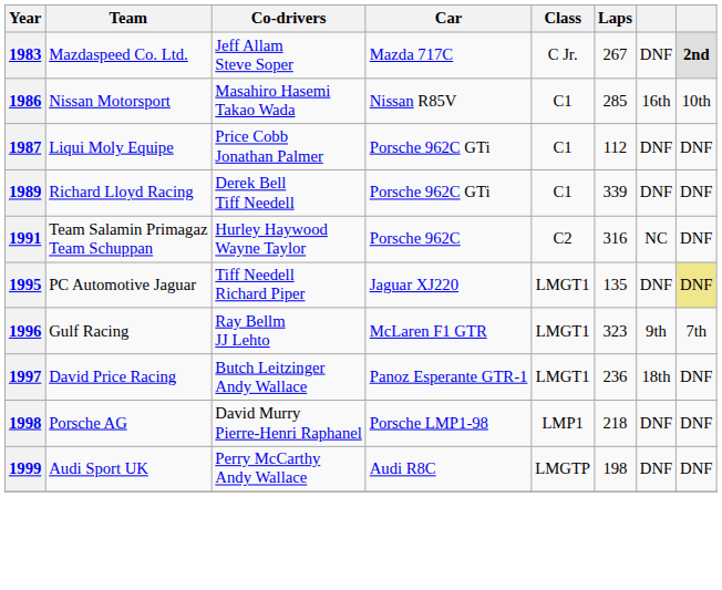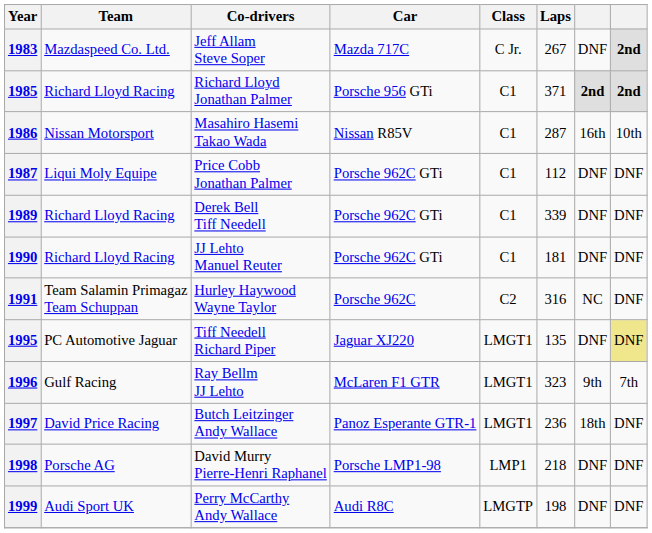 <table class="wikitable" style="text-align:center; font-size:90%">
 <tr>
 <th>Year</th>
 <th>Team</th>
 <th>Co-drivers</th>
 <th>Car</th>
 <th>Class</th>
 <th>Laps</th>
 <th></th>
 <th></th>
 </tr>
 <tr>
 <th><a href='#'>1983</a></th>
 <td align="left"> <a href='#'>Mazdaspeed Co. Ltd.</a></td>
 <td align="left"> <a href='#'>Jeff Allam</a><br> <a href='#'>Steve Soper</a></td>
 <td align="left"><a href='#'>Mazda 717C</a></td>
 <td>C Jr.</td>
 <td>267</td>
 <td>DNF</td>
 <td style="background:#DFDFDF;"><strong>2nd</strong></td>
 </tr>
 <tr>
+<th><a href='#'>1985</a></th>
+<td align="left"> <a href='#'>Richard Lloyd Racing</a></td>
+<td align="left"> <a href='#'>Richard Lloyd</a><br> <a href='#'>Jonathan Palmer</a></td>
+<td align="left"><a href='#'>Porsche 956</a> GTi</td>
+<td>C1</td>
+<td>371</td>
+<td style="background:#DFDFDF;"><strong>2nd</strong></td>
+<td style="background:#DFDFDF;"><strong>2nd</strong></td>
+</tr>
+<tr>
 <th><a href='#'>1986</a></th>
 <td align="left"> <a href='#'>Nissan Motorsport</a></td>
 <td align="left"> <a href='#'>Masahiro Hasemi</a><br> <a href='#'>Takao Wada</a></td>
 <td align="left"><a href='#'>Nissan</a> R85V</td>
 <td>C1</td>
-<td>285</td>
+<td>287</td>
 <td>16th</td>
 <td>10th</td>
 </tr>
 <tr>
 <th><a href='#'>1987</a></th>
 <td align="left"> <a href='#'>Liqui Moly Equipe</a></td>
 <td align="left"> <a href='#'>Price Cobb</a><br> <a href='#'>Jonathan Palmer</a></td>
 <td align="left"><a href='#'>Porsche 962C</a> GTi</td>
 <td>C1</td>
 <td>112</td>
 <td>DNF</td>
 <td>DNF</td>
 </tr>
 <tr>
 <th><a href='#'>1989</a></th>
 <td align="left"> <a href='#'>Richard Lloyd Racing</a></td>
 <td align="left"> <a href='#'>Derek Bell</a><br> <a href='#'>Tiff Needell</a></td>
 <td align="left"><a href='#'>Porsche 962C</a> GTi</td>
 <td>C1</td>
 <td>339</td>
+<td>DNF</td>
+<td>DNF</td>
+</tr>
+<tr>
+<th><a href='#'>1990</a></th>
+<td align="left"> <a href='#'>Richard Lloyd Racing</a></td>
+<td align="left"> <a href='#'>JJ Lehto</a><br> <a href='#'>Manuel Reuter</a></td>
+<td align="left"><a href='#'>Porsche 962C</a> GTi</td>
+<td>C1</td>
+<td>181</td>
 <td>DNF</td>
 <td>DNF</td>
 </tr>
 <tr>
 <th><a href='#'>1991</a></th>
 <td align="left"> Team Salamin Primagaz<br> <a href='#'>Team Schuppan</a></td>
 <td align="left"> <a href='#'>Hurley Haywood</a><br> <a href='#'>Wayne Taylor</a></td>
 <td align="left"><a href='#'>Porsche 962C</a></td>
 <td>C2</td>
 <td>316</td>
 <td>NC</td>
 <td>DNF</td>
 </tr>
 <tr>
 <th><a href='#'>1995</a></th>
 <td align="left"> PC Automotive Jaguar</td>
 <td align="left"> <a href='#'>Tiff Needell</a><br> <a href='#'>Richard Piper</a></td>
 <td align="left"><a href='#'>Jaguar XJ220</a></td>
 <td>LMGT1</td>
 <td>135</td>
 <td>DNF</td>
 <td style="background: khaki;">DNF</td>
 </tr>
 <tr>
 <th><a href='#'>1996</a></th>
 <td align="left"> Gulf Racing</td>
 <td align="left"> <a href='#'>Ray Bellm</a><br> <a href='#'>JJ Lehto</a></td>
 <td align="left"><a href='#'>McLaren F1 GTR</a></td>
 <td>LMGT1</td>
 <td>323</td>
 <td>9th</td>
 <td>7th</td>
 </tr>
 <tr>
 <th><a href='#'>1997</a></th>
 <td align="left"> <a href='#'>David Price Racing</a></td>
 <td align="left"> <a href='#'>Butch Leitzinger</a><br> <a href='#'>Andy Wallace</a></td>
 <td align="left"><a href='#'>Panoz Esperante GTR-1</a></td>
 <td>LMGT1</td>
 <td>236</td>
 <td>18th</td>
 <td>DNF</td>
 </tr>
 <tr>
 <th><a href='#'>1998</a></th>
 <td align="left"> <a href='#'>Porsche AG</a></td>
 <td align="left"> David Murry<br> <a href='#'>Pierre-Henri Raphanel</a></td>
 <td align="left"><a href='#'>Porsche LMP1-98</a></td>
 <td>LMP1</td>
 <td>218</td>
 <td>DNF</td>
 <td>DNF</td>
 </tr>
 <tr>
 <th><a href='#'>1999</a></th>
 <td align="left"> <a href='#'>Audi Sport UK</a></td>
 <td align="left"> <a href='#'>Perry McCarthy</a><br> <a href='#'>Andy Wallace</a></td>
 <td align="left"><a href='#'>Audi R8C</a></td>
 <td>LMGTP</td>
 <td>198</td>
 <td>DNF</td>
 <td>DNF</td>
 </tr>
 <tr>
 </tr>
 </table>
